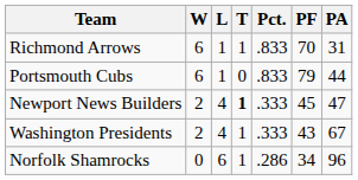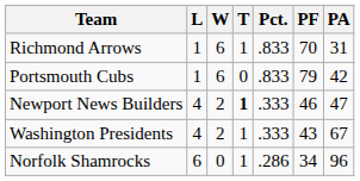 <table class="wikitable">
 <tr>
 <th>Team</th>
+<th>L</th>
 <th>W</th>
-<th>L</th>
 <th>T</th>
 <th>Pct.</th>
 <th>PF</th>
 <th>PA</th>
 </tr>
 <tr align="center">
 <td align="left">Richmond Arrows</td>
+<td>1</td>
 <td>6</td>
-<td>1</td>
 <td>1</td>
 <td>.833</td>
 <td>70</td>
 <td>31</td>
 </tr>
 <tr align="center">
 <td align="left">Portsmouth Cubs</td>
+<td>1</td>
 <td>6</td>
-<td>1</td>
 <td>0</td>
 <td>.833</td>
 <td>79</td>
-<td>44</td>
+<td>42</td>
 </tr>
 <tr align="center">
 <td align="left">Newport News Builders</td>
+<td>4</td>
 <td>2</td>
-<td>4</td>
 <td><strong>1</strong></td>
 <td>.333</td>
-<td>45</td>
+<td>46</td>
 <td>47</td>
 </tr>
 <tr align="center">
 <td align="left">Washington Presidents</td>
+<td>4</td>
 <td>2</td>
-<td>4</td>
 <td>1</td>
 <td>.333</td>
 <td>43</td>
 <td>67</td>
 </tr>
 <tr align="center">
 <td align="left">Norfolk Shamrocks</td>
+<td>6</td>
 <td>0</td>
-<td>6</td>
 <td>1</td>
 <td>.286</td>
 <td>34</td>
 <td>96</td>
 </tr>
 </table>
